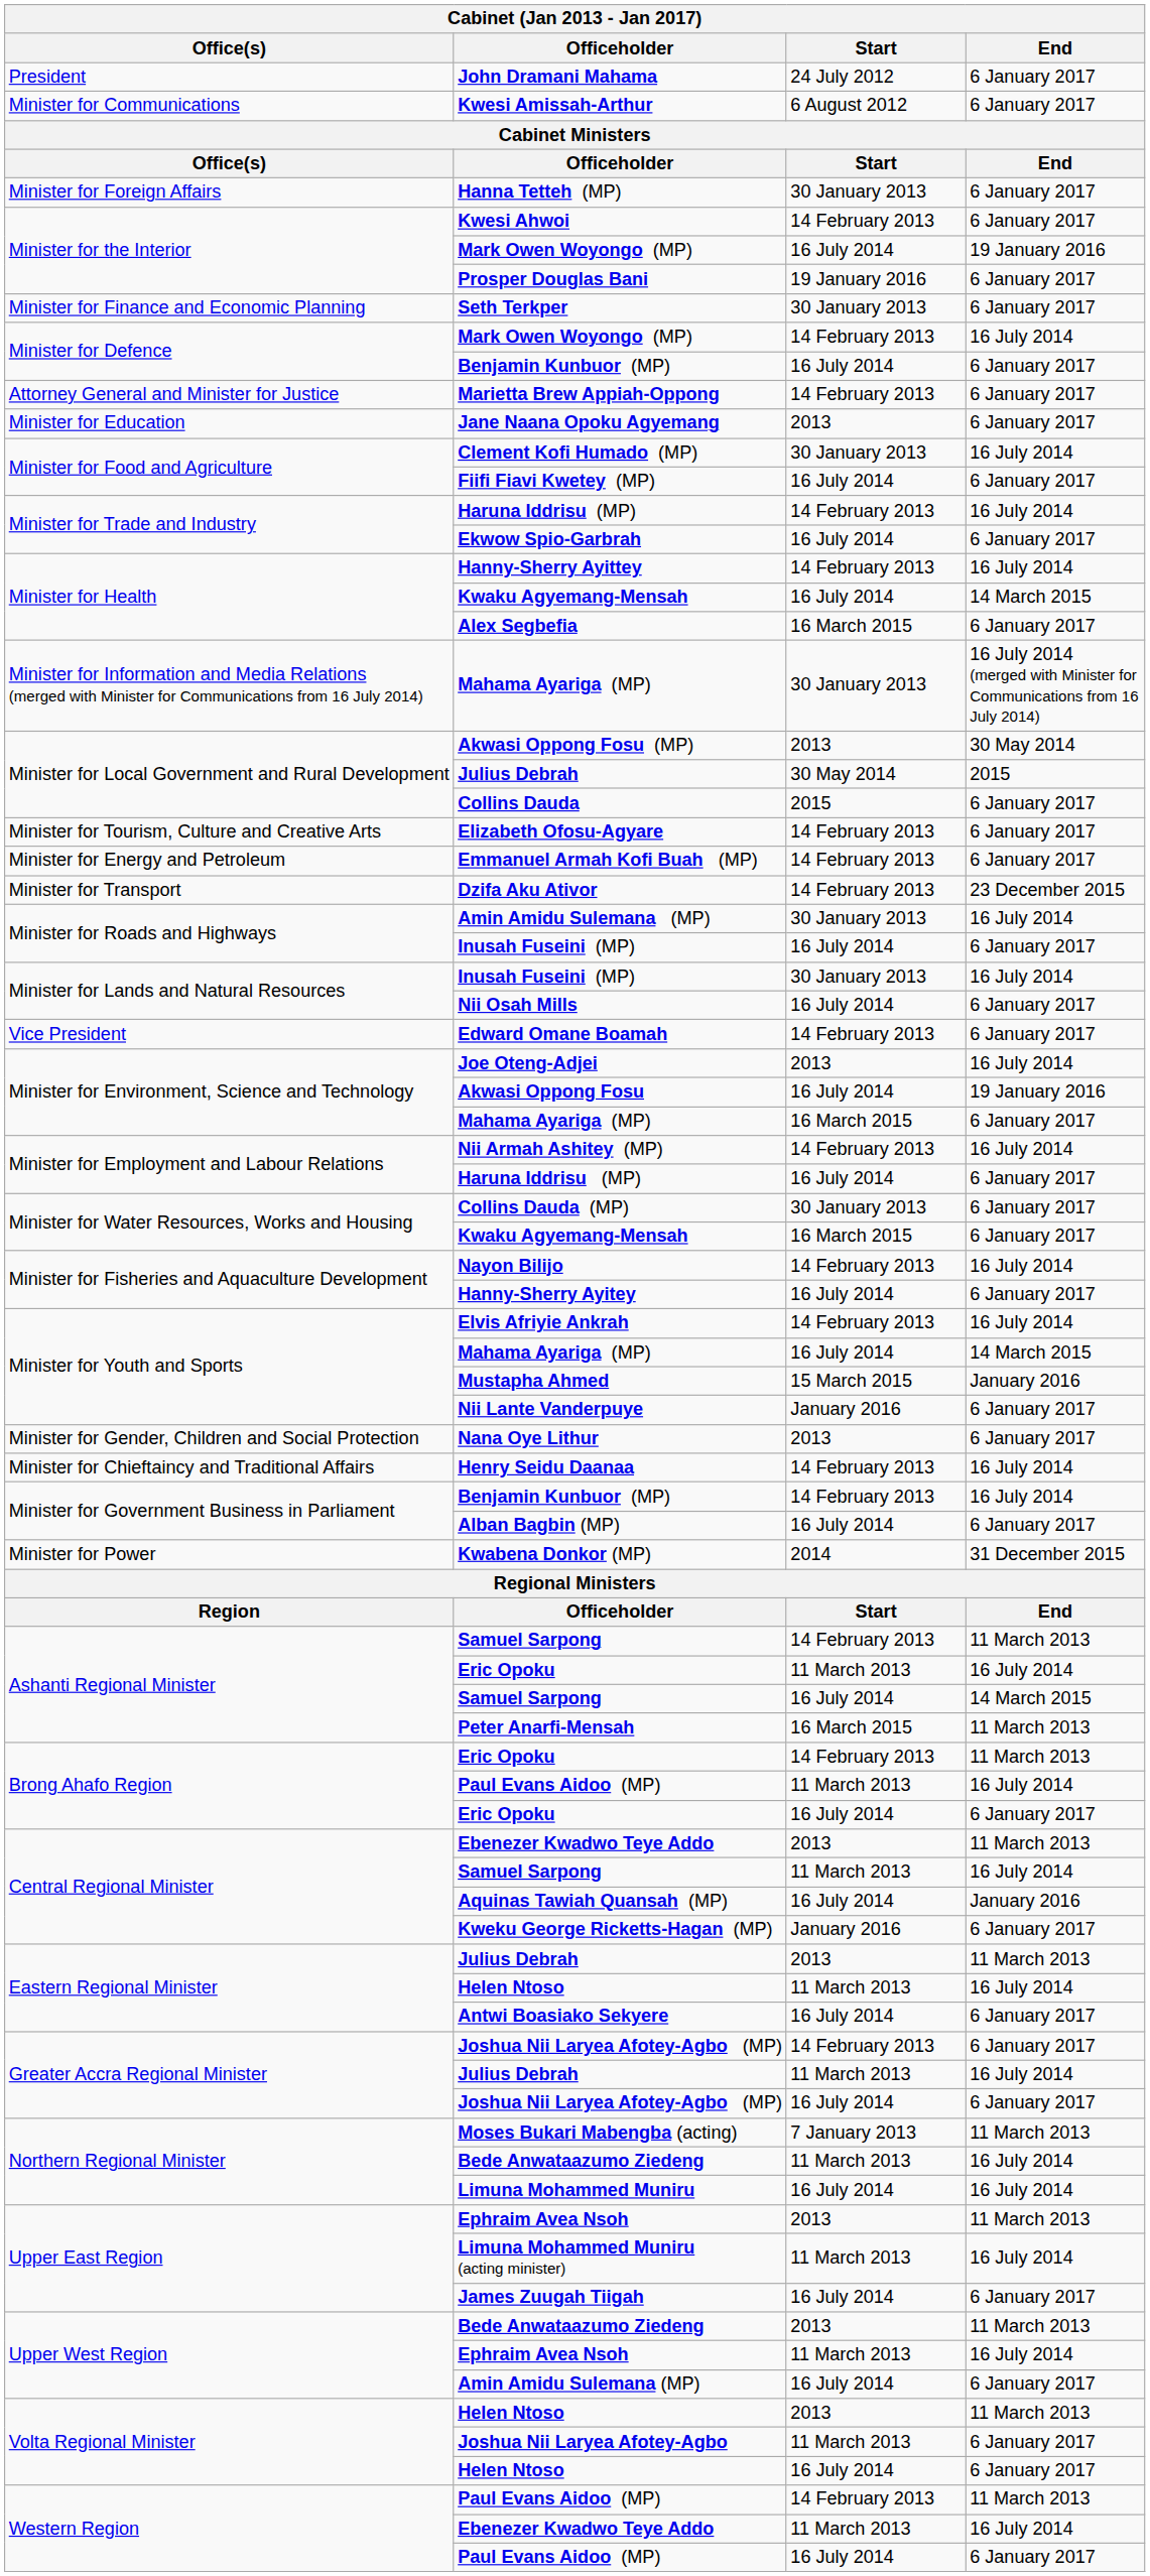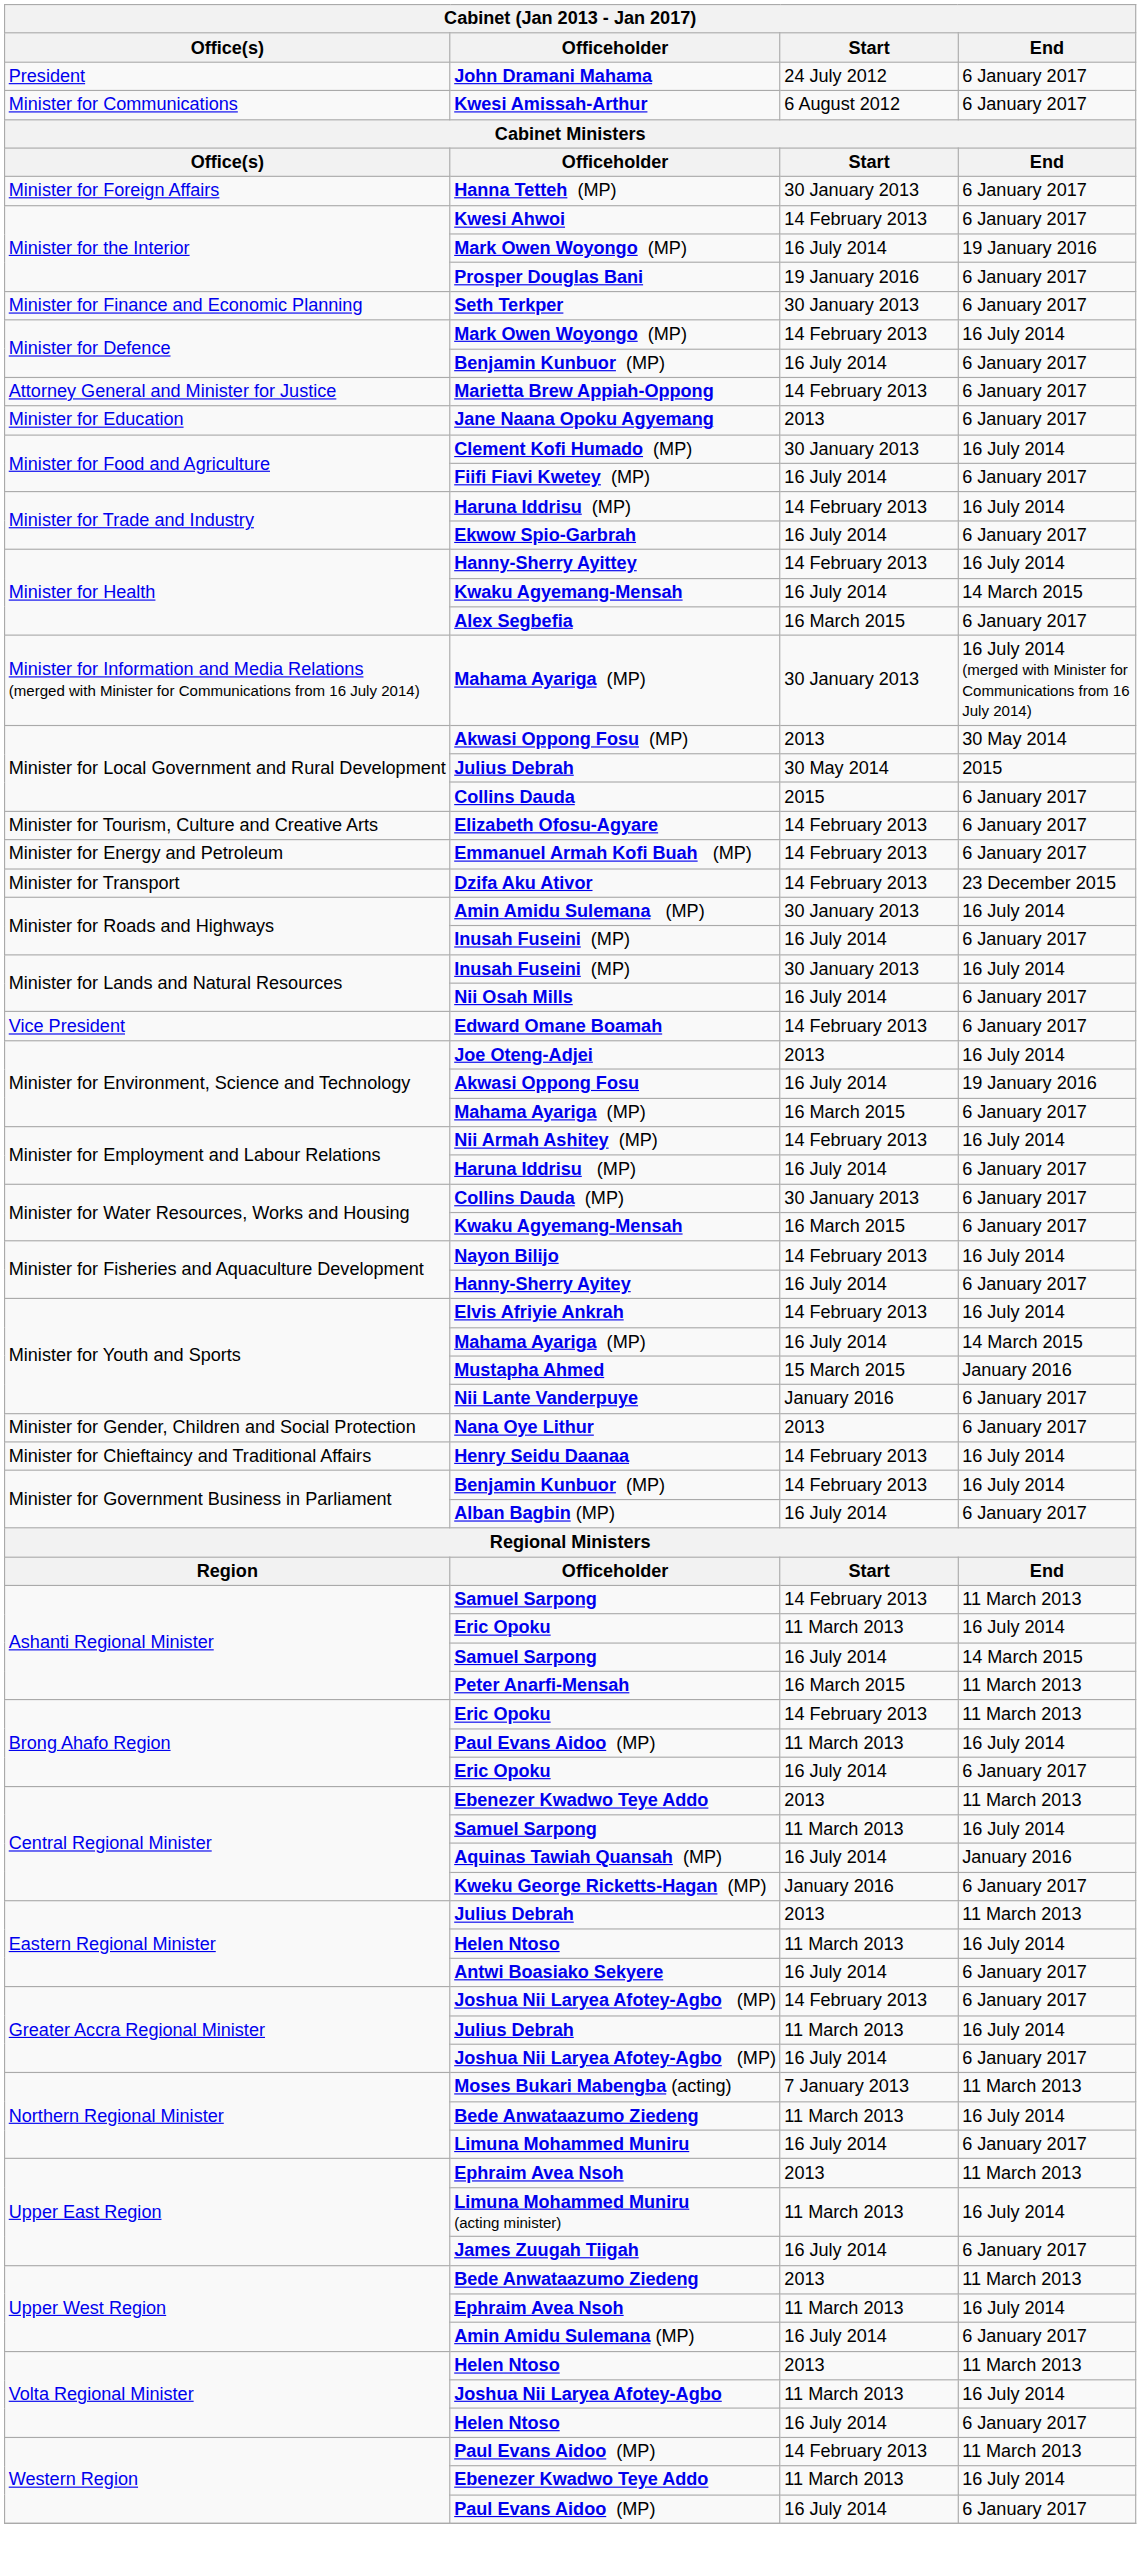 <table class="wikitable">
 <tr>
 <th colspan=4 bgcolor=ccccff>Cabinet (Jan 2013 - Jan 2017)</th>
 </tr>
 <tr>
 <th>Office(s)</th>
 <th>Officeholder</th>
 <th width="150">Start</th>
 <th width="150">End</th>
 </tr>
 <tr>
 <td><a href='#'>President</a></td>
 <td><strong><a href='#'>John Dramani Mahama</a></strong></td>
 <td>24 July 2012</td>
 <td>6 January 2017</td>
 </tr>
 <tr>
 <td><a href='#'>Minister for Communications</a></td>
 <td><strong><a href='#'>Kwesi Amissah-Arthur</a></strong></td>
 <td>6 August 2012</td>
 <td>6 January 2017</td>
 </tr>
 <tr>
 <th colspan=4 bgcolor=ccccff>Cabinet Ministers</th>
 </tr>
 <tr>
 <th>Office(s)</th>
 <th>Officeholder</th>
 <th>Start</th>
 <th>End<br></th>
 </tr>
 <tr>
 <td><a href='#'>Minister for Foreign Affairs</a></td>
 <td><strong><a href='#'>Hanna Tetteh</a></strong>  (MP)</td>
 <td>30 January 2013</td>
 <td>6 January 2017</td>
 </tr>
 <tr>
 <td rowspan="3"><a href='#'>Minister for the Interior</a></td>
 <td><strong><a href='#'>Kwesi Ahwoi</a></strong></td>
 <td>14 February 2013</td>
 <td>6 January 2017</td>
 </tr>
 <tr>
 <td><strong><a href='#'>Mark Owen Woyongo</a></strong>  (MP)</td>
 <td>16 July 2014</td>
 <td>19 January 2016</td>
 </tr>
 <tr>
 <td><strong><a href='#'>Prosper Douglas Bani</a></strong></td>
 <td>19 January 2016</td>
 <td>6 January 2017</td>
 </tr>
 <tr>
 <td><a href='#'>Minister for Finance and Economic Planning</a></td>
 <td><strong><a href='#'>Seth Terkper</a></strong></td>
 <td>30 January 2013</td>
 <td>6 January 2017</td>
 </tr>
 <tr>
 <td rowspan=2><a href='#'>Minister for Defence</a></td>
 <td><strong><a href='#'>Mark Owen Woyongo</a></strong>  (MP)</td>
 <td>14 February 2013</td>
 <td>16 July 2014</td>
 </tr>
 <tr>
 <td><strong><a href='#'>Benjamin Kunbuor</a></strong>  (MP)</td>
 <td>16 July 2014</td>
 <td>6 January 2017</td>
 </tr>
 <tr>
 <td><a href='#'>Attorney General and Minister for Justice</a></td>
 <td><strong><a href='#'>Marietta Brew Appiah-Oppong</a></strong></td>
 <td>14 February 2013</td>
 <td>6 January 2017</td>
 </tr>
 <tr>
 <td><a href='#'>Minister for Education</a></td>
 <td><strong><a href='#'>Jane Naana Opoku Agyemang</a></strong></td>
 <td>2013</td>
 <td>6 January 2017</td>
 </tr>
 <tr>
 <td rowspan=2><a href='#'>Minister for Food and Agriculture</a></td>
 <td><strong><a href='#'>Clement Kofi Humado</a></strong>  (MP)</td>
 <td>30 January 2013</td>
 <td>16 July 2014</td>
 </tr>
 <tr>
 <td><strong><a href='#'>Fiifi Fiavi Kwetey</a></strong>  (MP)</td>
 <td>16 July 2014</td>
 <td>6 January 2017</td>
 </tr>
 <tr>
 <td rowspan=2><a href='#'>Minister for Trade and Industry</a></td>
 <td><strong><a href='#'>Haruna Iddrisu</a></strong>  (MP)</td>
 <td>14 February 2013</td>
 <td>16 July 2014</td>
 </tr>
 <tr>
 <td><strong><a href='#'>Ekwow Spio-Garbrah</a></strong></td>
 <td>16 July 2014</td>
 <td>6 January 2017</td>
 </tr>
 <tr>
 <td rowspan="3"><a href='#'>Minister for Health</a></td>
 <td><strong><a href='#'>Hanny-Sherry Ayittey</a></strong></td>
 <td>14 February 2013</td>
 <td>16 July 2014</td>
 </tr>
 <tr>
 <td><strong><a href='#'>Kwaku Agyemang-Mensah</a></strong></td>
 <td>16 July 2014</td>
 <td>14 March 2015</td>
 </tr>
 <tr>
 <td><strong><a href='#'>Alex Segbefia</a></strong></td>
 <td>16 March 2015</td>
 <td>6 January 2017</td>
 </tr>
 <tr>
 <td><a href='#'>Minister for Information and Media Relations</a><br><small>(merged with Minister for Communications from 16 July 2014)</small></td>
 <td><strong><a href='#'>Mahama Ayariga</a></strong>  (MP)</td>
 <td>30 January 2013</td>
 <td>16 July 2014<br><small>(merged with Minister for Communications from 16 July 2014)</small></td>
 </tr>
 <tr>
 <td rowspan=3>Minister for Local Government and Rural Development</td>
 <td><strong><a href='#'>Akwasi Oppong Fosu</a></strong>  (MP)</td>
 <td>2013</td>
 <td>30 May 2014</td>
 </tr>
 <tr>
 <td><strong><a href='#'>Julius Debrah</a></strong></td>
 <td>30 May 2014</td>
 <td>2015</td>
 </tr>
 <tr>
 <td><strong><a href='#'>Collins Dauda</a></strong></td>
 <td>2015</td>
 <td>6 January 2017</td>
 </tr>
 <tr>
 <td>Minister for Tourism, Culture and Creative Arts</td>
 <td><strong><a href='#'>Elizabeth Ofosu-Agyare</a></strong></td>
 <td>14 February 2013</td>
 <td>6 January 2017</td>
 </tr>
 <tr>
 <td>Minister for Energy and Petroleum</td>
 <td><strong><a href='#'>Emmanuel Armah Kofi Buah</a></strong>   (MP)</td>
 <td>14 February 2013</td>
 <td>6 January 2017</td>
 </tr>
 <tr>
 <td>Minister for Transport</td>
 <td><strong><a href='#'>Dzifa Aku Ativor</a></strong></td>
 <td>14 February 2013</td>
 <td>23 December 2015</td>
 </tr>
 <tr>
 <td rowspan=2>Minister for Roads and Highways</td>
 <td><strong><a href='#'>Amin Amidu Sulemana</a></strong>   (MP)</td>
 <td>30 January 2013</td>
 <td>16 July 2014</td>
 </tr>
 <tr>
 <td><strong><a href='#'>Inusah Fuseini</a></strong>  (MP)</td>
 <td>16 July 2014</td>
 <td>6 January 2017</td>
 </tr>
 <tr>
 <td rowspan=2>Minister for Lands and Natural Resources</td>
 <td><strong><a href='#'>Inusah Fuseini</a></strong>  (MP)</td>
 <td>30 January 2013</td>
 <td>16 July 2014</td>
 </tr>
 <tr>
 <td><strong><a href='#'>Nii Osah Mills</a></strong></td>
 <td>16 July 2014</td>
 <td>6 January 2017</td>
 </tr>
 <tr>
 <td><a href='#'>Vice President</a></td>
 <td><strong><a href='#'>Edward Omane Boamah</a></strong></td>
 <td>14 February 2013</td>
 <td>6 January 2017</td>
 </tr>
 <tr>
 <td rowspan=3>Minister for Environment, Science and Technology</td>
 <td><strong><a href='#'>Joe Oteng-Adjei</a></strong></td>
 <td>2013</td>
 <td>16 July 2014</td>
 </tr>
 <tr>
 <td><strong><a href='#'>Akwasi Oppong Fosu</a></strong></td>
 <td>16 July 2014</td>
 <td>19 January 2016</td>
 </tr>
 <tr>
 <td><strong><a href='#'>Mahama Ayariga</a></strong>  (MP)</td>
 <td>16 March 2015</td>
 <td>6 January 2017</td>
 </tr>
 <tr>
 <td rowspan=2>Minister for Employment and Labour Relations</td>
 <td><strong><a href='#'>Nii Armah Ashitey</a></strong>  (MP)</td>
 <td>14 February 2013</td>
 <td>16 July 2014</td>
 </tr>
 <tr>
 <td><strong><a href='#'>Haruna Iddrisu</a></strong>   (MP)</td>
 <td>16 July 2014</td>
 <td>6 January 2017</td>
 </tr>
 <tr>
 <td rowspan=2>Minister for Water Resources, Works and Housing</td>
 <td><strong><a href='#'>Collins Dauda</a></strong>  (MP)</td>
 <td>30 January 2013</td>
 <td>6 January 2017</td>
 </tr>
 <tr>
 <td><strong><a href='#'>Kwaku Agyemang-Mensah</a></strong> </td>
 <td>16 March 2015</td>
 <td>6 January 2017</td>
 </tr>
 <tr>
 <td rowspan=2>Minister for Fisheries and Aquaculture Development</td>
 <td><strong><a href='#'>Nayon Bilijo</a></strong></td>
 <td>14 February 2013</td>
 <td>16 July 2014</td>
 </tr>
 <tr>
 <td><strong><a href='#'>Hanny-Sherry Ayitey</a></strong></td>
 <td>16 July 2014</td>
 <td>6 January 2017</td>
 </tr>
 <tr>
 <td rowspan=4>Minister for Youth and Sports</td>
 <td><strong><a href='#'>Elvis Afriyie Ankrah</a></strong></td>
 <td>14 February 2013</td>
 <td>16 July 2014</td>
 </tr>
 <tr>
 <td><strong><a href='#'>Mahama Ayariga</a></strong>  (MP)</td>
 <td>16 July 2014</td>
 <td>14 March 2015</td>
 </tr>
 <tr>
 <td><strong><a href='#'>Mustapha Ahmed</a></strong></td>
 <td>15 March 2015</td>
 <td>January 2016</td>
 </tr>
 <tr>
 <td><strong><a href='#'>Nii Lante Vanderpuye</a></strong></td>
 <td>January 2016</td>
 <td>6 January 2017</td>
 </tr>
 <tr>
 <td>Minister for Gender, Children and Social Protection</td>
 <td><strong><a href='#'>Nana Oye Lithur</a></strong></td>
 <td>2013</td>
 <td>6 January 2017</td>
 </tr>
 <tr>
 <td>Minister for Chieftaincy and Traditional Affairs</td>
 <td><strong><a href='#'>Henry Seidu Daanaa</a></strong></td>
 <td>14 February 2013</td>
 <td>16 July 2014</td>
 </tr>
 <tr>
 <td rowspan=2>Minister for Government Business in Parliament</td>
 <td><strong><a href='#'>Benjamin Kunbuor</a></strong>  (MP)</td>
 <td>14 February 2013</td>
 <td>16 July 2014</td>
 </tr>
 <tr>
 <td><strong><a href='#'>Alban Bagbin</a></strong> (MP)</td>
 <td>16 July 2014</td>
 <td>6 January 2017</td>
 </tr>
 <tr>
-<td>Minister for Power</td>
-<td><strong><a href='#'>Kwabena Donkor</a></strong> (MP)</td>
-<td>2014</td>
-<td>31 December 2015</td>
-</tr>
-<tr>
 <th colspan=4 bgcolor=ccccff>Regional Ministers</th>
 </tr>
 <tr>
 <th>Region</th>
 <th>Officeholder</th>
 <th>Start</th>
 <th>End</th>
 </tr>
 <tr>
 <td rowspan=4><a href='#'>Ashanti Regional Minister</a></td>
 <td><strong><a href='#'>Samuel Sarpong</a></strong></td>
 <td>14 February 2013</td>
 <td>11 March 2013</td>
 </tr>
 <tr>
 <td><strong><a href='#'>Eric Opoku</a></strong></td>
 <td>11 March 2013</td>
 <td>16 July 2014</td>
 </tr>
 <tr>
 <td><strong><a href='#'>Samuel Sarpong</a></strong></td>
 <td>16 July 2014</td>
 <td>14 March 2015</td>
 </tr>
 <tr>
 <td><strong><a href='#'>Peter Anarfi-Mensah</a></strong></td>
 <td>16 March 2015</td>
 <td>11 March 2013</td>
 </tr>
 <tr>
 <td rowspan=3><a href='#'>Brong Ahafo Region</a></td>
 <td><strong><a href='#'>Eric Opoku</a></strong></td>
 <td>14 February 2013</td>
 <td>11 March 2013</td>
 </tr>
 <tr>
 <td><strong><a href='#'>Paul Evans Aidoo</a></strong>  (MP)</td>
 <td>11 March 2013</td>
 <td>16 July 2014</td>
 </tr>
 <tr>
 <td><strong><a href='#'>Eric Opoku</a></strong></td>
 <td>16 July 2014</td>
 <td>6 January 2017</td>
 </tr>
 <tr>
 <td rowspan=4><a href='#'>Central Regional Minister</a></td>
 <td><strong><a href='#'>Ebenezer Kwadwo Teye Addo</a></strong></td>
 <td>2013</td>
 <td>11 March 2013</td>
 </tr>
 <tr>
 <td><strong><a href='#'>Samuel Sarpong</a></strong></td>
 <td>11 March 2013</td>
 <td>16 July 2014</td>
 </tr>
 <tr>
 <td><strong><a href='#'>Aquinas Tawiah Quansah</a></strong>  (MP)</td>
 <td>16 July 2014</td>
 <td>January 2016</td>
 </tr>
 <tr>
 <td><strong><a href='#'>Kweku George Ricketts-Hagan</a></strong>  (MP)</td>
 <td>January 2016</td>
 <td>6 January 2017</td>
 </tr>
 <tr>
 <td rowspan=3><a href='#'>Eastern Regional Minister</a></td>
 <td><strong><a href='#'>Julius Debrah</a></strong></td>
 <td>2013</td>
 <td>11 March 2013</td>
 </tr>
 <tr>
 <td><strong><a href='#'>Helen Ntoso</a></strong></td>
 <td>11 March 2013</td>
 <td>16 July 2014</td>
 </tr>
 <tr>
 <td><strong><a href='#'>Antwi Boasiako Sekyere</a></strong></td>
 <td>16 July 2014</td>
 <td>6 January 2017</td>
 </tr>
 <tr>
 <td rowspan=3><a href='#'>Greater Accra Regional Minister</a></td>
 <td><strong><a href='#'>Joshua Nii Laryea Afotey-Agbo</a></strong>   (MP)</td>
 <td>14 February 2013</td>
 <td>6 January 2017</td>
 </tr>
 <tr>
 <td><strong><a href='#'>Julius Debrah</a></strong></td>
 <td>11 March 2013</td>
 <td>16 July 2014</td>
 </tr>
 <tr>
 <td><strong><a href='#'>Joshua Nii Laryea Afotey-Agbo</a></strong>   (MP)</td>
 <td>16 July 2014</td>
 <td>6 January 2017</td>
 </tr>
 <tr>
 <td rowspan=3><a href='#'>Northern Regional Minister</a></td>
 <td><strong><a href='#'>Moses Bukari Mabengba</a></strong> (acting)</td>
 <td>7 January 2013</td>
 <td>11 March 2013</td>
 </tr>
 <tr>
 <td><strong><a href='#'>Bede Anwataazumo Ziedeng</a></strong></td>
 <td>11 March 2013</td>
 <td>16 July 2014</td>
 </tr>
 <tr>
 <td><strong><a href='#'>Limuna Mohammed Muniru</a></strong></td>
 <td>16 July 2014</td>
-<td>16 July 2014</td>
+<td>6 January 2017</td>
 </tr>
 <tr>
 <td rowspan=3><a href='#'>Upper East Region</a></td>
 <td><strong><a href='#'>Ephraim Avea Nsoh</a></strong></td>
 <td>2013</td>
 <td>11 March 2013</td>
 </tr>
 <tr>
 <td><strong><a href='#'>Limuna Mohammed Muniru</a></strong><br><small>(acting minister)</small></td>
 <td>11 March 2013</td>
 <td>16 July 2014</td>
 </tr>
 <tr>
 <td><strong><a href='#'>James Zuugah Tiigah</a></strong></td>
 <td>16 July 2014</td>
 <td>6 January 2017</td>
 </tr>
 <tr>
 <td rowspan=3><a href='#'>Upper West Region</a></td>
 <td><strong><a href='#'>Bede Anwataazumo Ziedeng</a></strong></td>
 <td>2013</td>
 <td>11 March 2013</td>
 </tr>
 <tr>
 <td><strong><a href='#'>Ephraim Avea Nsoh</a></strong></td>
 <td>11 March 2013</td>
 <td>16 July 2014</td>
 </tr>
 <tr>
 <td><strong><a href='#'>Amin Amidu Sulemana</a></strong> (MP)</td>
 <td>16 July 2014</td>
 <td>6 January 2017</td>
 </tr>
 <tr>
 <td rowspan=3><a href='#'>Volta Regional Minister</a></td>
 <td><strong><a href='#'>Helen Ntoso</a></strong></td>
 <td>2013</td>
 <td>11 March 2013</td>
 </tr>
 <tr>
 <td><strong><a href='#'>Joshua Nii Laryea Afotey-Agbo</a></strong></td>
 <td>11 March 2013</td>
-<td>6 January 2017</td>
+<td>16 July 2014</td>
 </tr>
 <tr>
 <td><strong><a href='#'>Helen Ntoso</a></strong></td>
 <td>16 July 2014</td>
 <td>6 January 2017</td>
 </tr>
 <tr>
 <td rowspan=3><a href='#'>Western Region</a></td>
 <td><strong><a href='#'>Paul Evans Aidoo</a></strong>  (MP)</td>
 <td>14 February 2013</td>
 <td>11 March 2013</td>
 </tr>
 <tr>
 <td><strong><a href='#'>Ebenezer Kwadwo Teye Addo</a></strong></td>
 <td>11 March 2013</td>
 <td>16 July 2014</td>
 </tr>
 <tr>
 <td><strong><a href='#'>Paul Evans Aidoo</a></strong>  (MP)</td>
 <td>16 July 2014</td>
 <td>6 January 2017</td>
 </tr>
 <tr>
 </tr>
 </table>
